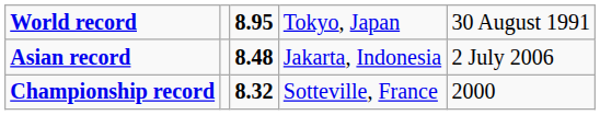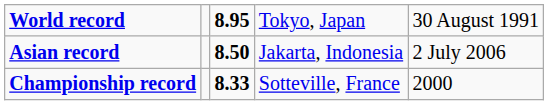 <table class="wikitable">
 <tr>
 <td><strong><a href='#'>World record</a></strong></td>
 <td></td>
 <td><strong>8.95</strong></td>
 <td><a href='#'>Tokyo</a>, <a href='#'>Japan</a></td>
 <td>30 August 1991</td>
 </tr>
 <tr>
 <td><strong><a href='#'>Asian record</a></strong></td>
 <td></td>
-<td><strong>8.48</strong></td>
+<td><strong>8.50</strong></td>
 <td><a href='#'>Jakarta</a>, <a href='#'>Indonesia</a></td>
 <td>2 July 2006</td>
 </tr>
 <tr>
 <td><strong><a href='#'>Championship record</a></strong></td>
 <td></td>
-<td><strong>8.32</strong></td>
+<td><strong>8.33</strong></td>
 <td><a href='#'>Sotteville</a>, <a href='#'>France</a></td>
 <td>2000</td>
 </tr>
 </table>
